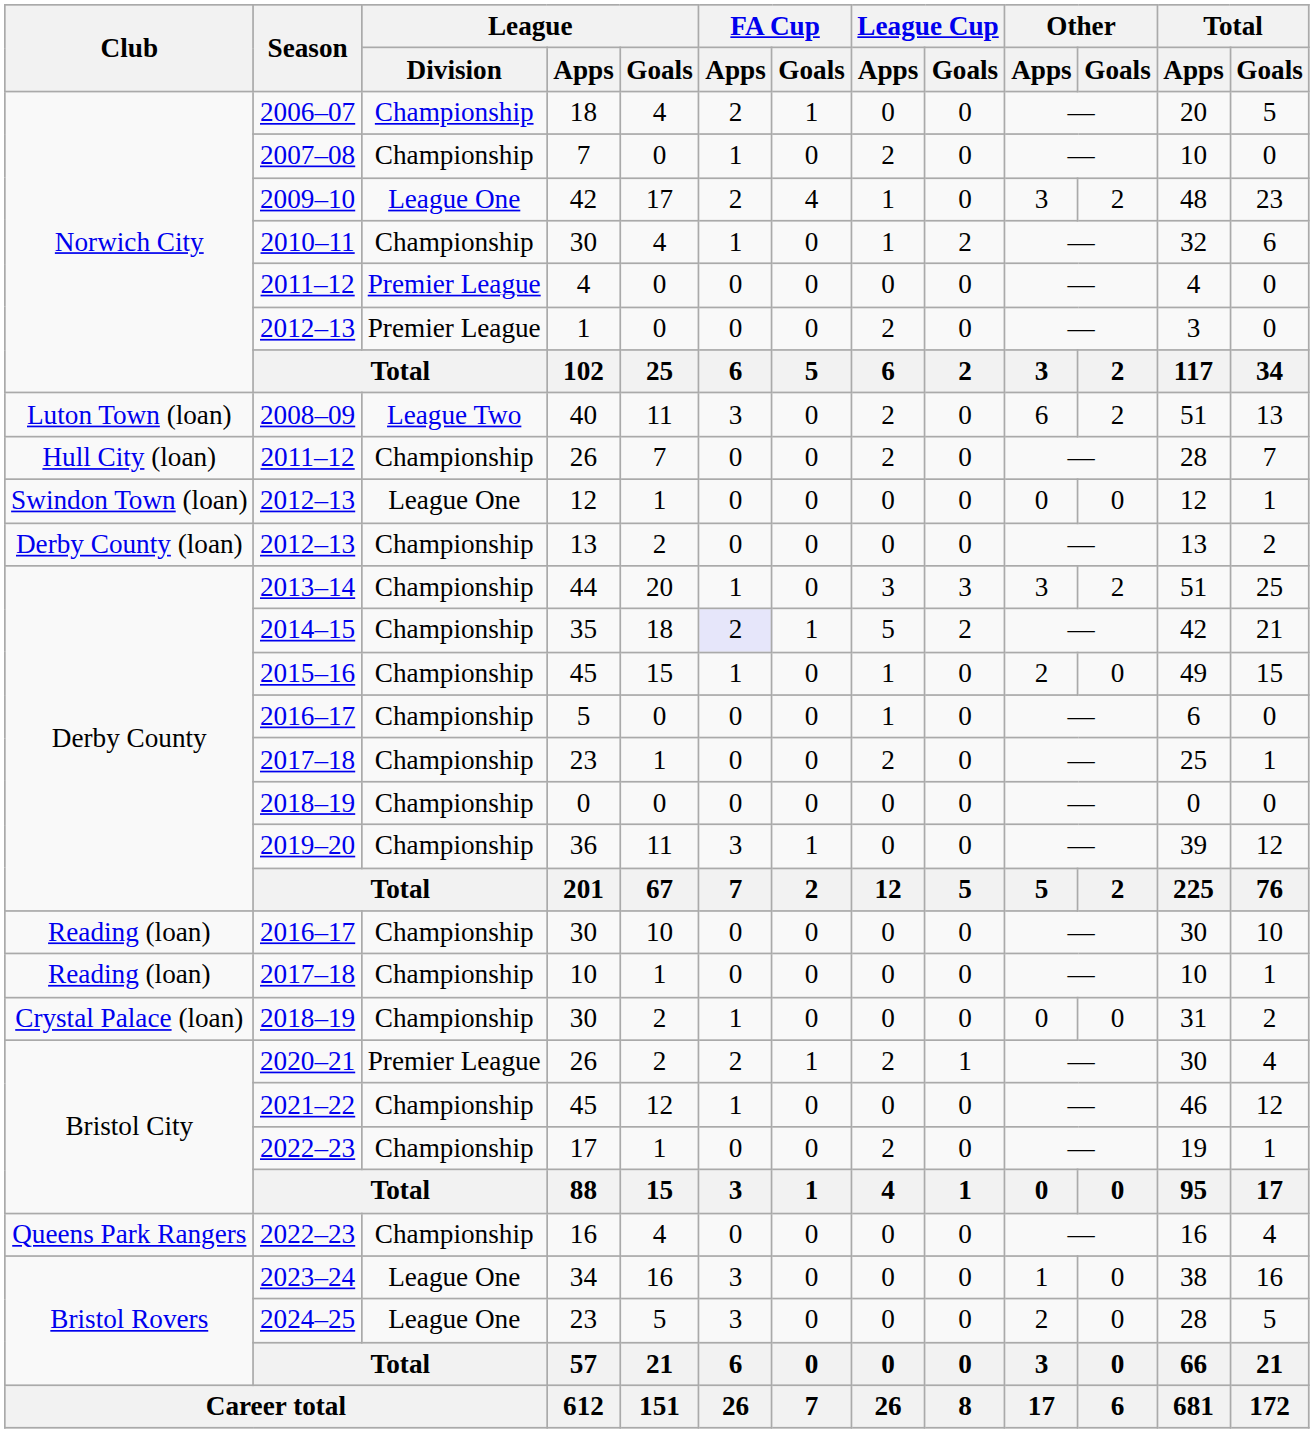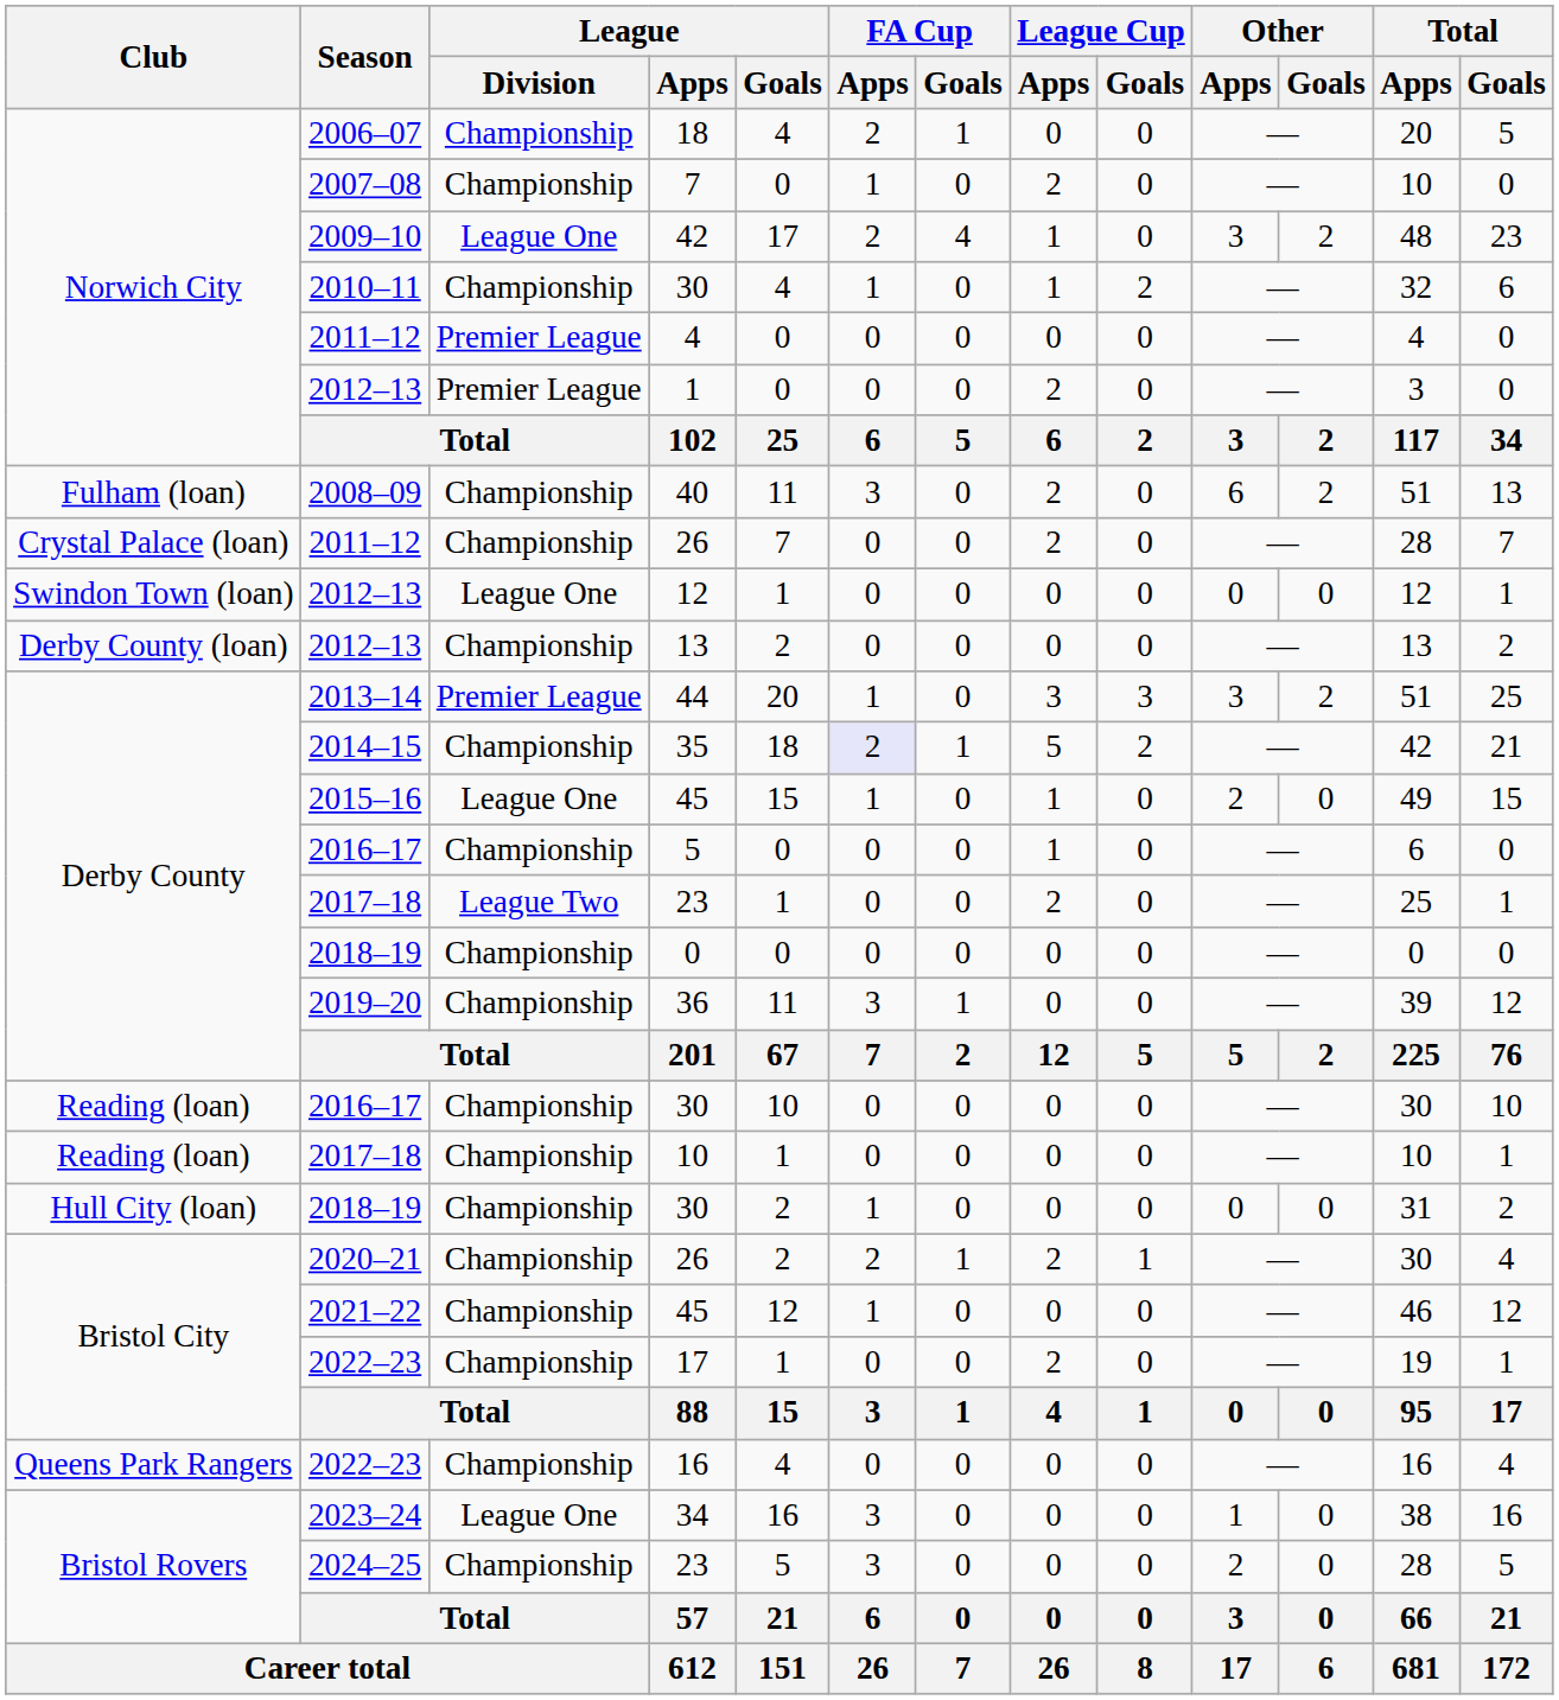 <table class="wikitable" style="text-align:center">
 <tr>
 <th rowspan="2">Club</th>
 <th rowspan="2">Season</th>
 <th colspan="3">League</th>
 <th colspan="2"><a href='#'>FA Cup</a></th>
 <th colspan="2"><a href='#'>League Cup</a></th>
 <th colspan="2">Other</th>
 <th colspan="2">Total</th>
 </tr>
 <tr>
 <th>Division</th>
 <th>Apps</th>
 <th>Goals</th>
 <th>Apps</th>
 <th>Goals</th>
 <th>Apps</th>
 <th>Goals</th>
 <th>Apps</th>
 <th>Goals</th>
 <th>Apps</th>
 <th>Goals</th>
 </tr>
 <tr>
 <td rowspan=7><a href='#'>Norwich City</a></td>
 <td><a href='#'>2006–07</a></td>
 <td><a href='#'>Championship</a></td>
 <td>18</td>
 <td>4</td>
 <td>2</td>
 <td>1</td>
 <td>0</td>
 <td>0</td>
 <td colspan="2">—</td>
 <td>20</td>
 <td>5</td>
 </tr>
 <tr>
 <td><a href='#'>2007–08</a></td>
 <td>Championship</td>
 <td>7</td>
 <td>0</td>
 <td>1</td>
 <td>0</td>
 <td>2</td>
 <td>0</td>
 <td colspan="2">—</td>
 <td>10</td>
 <td>0</td>
 </tr>
 <tr>
 <td><a href='#'>2009–10</a></td>
 <td><a href='#'>League One</a></td>
 <td>42</td>
 <td>17</td>
 <td>2</td>
 <td>4</td>
 <td>1</td>
 <td>0</td>
 <td>3</td>
 <td>2</td>
 <td>48</td>
 <td>23</td>
 </tr>
 <tr>
 <td><a href='#'>2010–11</a></td>
 <td>Championship</td>
 <td>30</td>
 <td>4</td>
 <td>1</td>
 <td>0</td>
 <td>1</td>
 <td>2</td>
 <td colspan="2">—</td>
 <td>32</td>
 <td>6</td>
 </tr>
 <tr>
 <td><a href='#'>2011–12</a></td>
 <td><a href='#'>Premier League</a></td>
 <td>4</td>
 <td>0</td>
 <td>0</td>
 <td>0</td>
 <td>0</td>
 <td>0</td>
 <td colspan="2">—</td>
 <td>4</td>
 <td>0</td>
 </tr>
 <tr>
 <td><a href='#'>2012–13</a></td>
 <td>Premier League</td>
 <td>1</td>
 <td>0</td>
 <td>0</td>
 <td>0</td>
 <td>2</td>
 <td>0</td>
 <td colspan="2">—</td>
 <td>3</td>
 <td>0</td>
 </tr>
 <tr>
 <th colspan="2">Total</th>
 <th>102</th>
 <th>25</th>
 <th>6</th>
 <th>5</th>
 <th>6</th>
 <th>2</th>
 <th>3</th>
 <th>2</th>
 <th>117</th>
 <th>34</th>
 </tr>
 <tr>
-<td><a href='#'>Luton Town</a> (loan)</td>
+<td><a href='#'>Fulham</a> (loan)</td>
 <td><a href='#'>2008–09</a></td>
-<td><a href='#'>League Two</a></td>
+<td>Championship</td>
 <td>40</td>
 <td>11</td>
 <td>3</td>
 <td>0</td>
 <td>2</td>
 <td>0</td>
 <td>6</td>
 <td>2</td>
 <td>51</td>
 <td>13</td>
 </tr>
 <tr>
-<td><a href='#'>Hull City</a> (loan)</td>
+<td><a href='#'>Crystal Palace</a> (loan)</td>
 <td><a href='#'>2011–12</a></td>
 <td>Championship</td>
 <td>26</td>
 <td>7</td>
 <td>0</td>
 <td>0</td>
 <td>2</td>
 <td>0</td>
 <td colspan="2">—</td>
 <td>28</td>
 <td>7</td>
 </tr>
 <tr>
 <td><a href='#'>Swindon Town</a> (loan)</td>
 <td><a href='#'>2012–13</a></td>
 <td>League One</td>
 <td>12</td>
 <td>1</td>
 <td>0</td>
 <td>0</td>
 <td>0</td>
 <td>0</td>
 <td>0</td>
 <td>0</td>
 <td>12</td>
 <td>1</td>
 </tr>
 <tr>
 <td><a href='#'>Derby County</a> (loan)</td>
 <td><a href='#'>2012–13</a></td>
 <td>Championship</td>
 <td>13</td>
 <td>2</td>
 <td>0</td>
 <td>0</td>
 <td>0</td>
 <td>0</td>
 <td colspan="2">—</td>
 <td>13</td>
 <td>2</td>
 </tr>
 <tr>
 <td rowspan=8>Derby County</td>
 <td><a href='#'>2013–14</a></td>
-<td>Championship</td>
+<td><a href='#'>Premier League</a></td>
 <td>44</td>
 <td>20</td>
 <td>1</td>
 <td>0</td>
 <td>3</td>
 <td>3</td>
 <td>3</td>
 <td>2</td>
 <td>51</td>
 <td>25</td>
 </tr>
 <tr>
 <td><a href='#'>2014–15</a></td>
 <td>Championship</td>
 <td>35</td>
 <td>18</td>
 <td style="background: lavender;">2</td>
 <td>1</td>
 <td>5</td>
 <td>2</td>
 <td colspan="2">—</td>
 <td>42</td>
 <td>21</td>
 </tr>
 <tr>
 <td><a href='#'>2015–16</a></td>
-<td>Championship</td>
+<td>League One</td>
 <td>45</td>
 <td>15</td>
 <td>1</td>
 <td>0</td>
 <td>1</td>
 <td>0</td>
 <td>2</td>
 <td>0</td>
 <td>49</td>
 <td>15</td>
 </tr>
 <tr>
 <td><a href='#'>2016–17</a></td>
 <td>Championship</td>
 <td>5</td>
 <td>0</td>
 <td>0</td>
 <td>0</td>
 <td>1</td>
 <td>0</td>
 <td colspan="2">—</td>
 <td>6</td>
 <td>0</td>
 </tr>
 <tr>
 <td><a href='#'>2017–18</a></td>
-<td>Championship</td>
+<td><a href='#'>League Two</a></td>
 <td>23</td>
 <td>1</td>
 <td>0</td>
 <td>0</td>
 <td>2</td>
 <td>0</td>
 <td colspan="2">—</td>
 <td>25</td>
 <td>1</td>
 </tr>
 <tr>
 <td><a href='#'>2018–19</a></td>
 <td>Championship</td>
 <td>0</td>
 <td>0</td>
 <td>0</td>
 <td>0</td>
 <td>0</td>
 <td>0</td>
 <td colspan="2">—</td>
 <td>0</td>
 <td>0</td>
 </tr>
 <tr>
 <td><a href='#'>2019–20</a></td>
 <td>Championship</td>
 <td>36</td>
 <td>11</td>
 <td>3</td>
 <td>1</td>
 <td>0</td>
 <td>0</td>
 <td colspan="2">—</td>
 <td>39</td>
 <td>12</td>
 </tr>
 <tr>
 <th colspan="2">Total</th>
 <th>201</th>
 <th>67</th>
 <th>7</th>
 <th>2</th>
 <th>12</th>
 <th>5</th>
 <th>5</th>
 <th>2</th>
 <th>225</th>
 <th>76</th>
 </tr>
 <tr>
 <td><a href='#'>Reading</a> (loan)</td>
 <td><a href='#'>2016–17</a></td>
 <td>Championship</td>
 <td>30</td>
 <td>10</td>
 <td>0</td>
 <td>0</td>
 <td>0</td>
 <td>0</td>
 <td colspan="2">—</td>
 <td>30</td>
 <td>10</td>
 </tr>
 <tr>
 <td><a href='#'>Reading</a> (loan)</td>
 <td><a href='#'>2017–18</a></td>
 <td>Championship</td>
 <td>10</td>
 <td>1</td>
 <td>0</td>
 <td>0</td>
 <td>0</td>
 <td>0</td>
 <td colspan="2">—</td>
 <td>10</td>
 <td>1</td>
 </tr>
 <tr>
-<td><a href='#'>Crystal Palace</a> (loan)</td>
+<td><a href='#'>Hull City</a> (loan)</td>
 <td><a href='#'>2018–19</a></td>
 <td>Championship</td>
 <td>30</td>
 <td>2</td>
 <td>1</td>
 <td>0</td>
 <td>0</td>
 <td>0</td>
 <td>0</td>
 <td>0</td>
 <td>31</td>
 <td>2</td>
 </tr>
 <tr>
 <td rowspan=4>Bristol City</td>
 <td><a href='#'>2020–21</a></td>
-<td>Premier League</td>
+<td>Championship</td>
 <td>26</td>
 <td>2</td>
 <td>2</td>
 <td>1</td>
 <td>2</td>
 <td>1</td>
 <td colspan=2>—</td>
 <td>30</td>
 <td>4</td>
 </tr>
 <tr>
 <td><a href='#'>2021–22</a></td>
 <td>Championship</td>
 <td>45</td>
 <td>12</td>
 <td>1</td>
 <td>0</td>
 <td>0</td>
 <td>0</td>
 <td colspan=2>—</td>
 <td>46</td>
 <td>12</td>
 </tr>
 <tr>
 <td><a href='#'>2022–23</a></td>
 <td>Championship</td>
 <td>17</td>
 <td>1</td>
 <td>0</td>
 <td>0</td>
 <td>2</td>
 <td>0</td>
 <td colspan=2>—</td>
 <td>19</td>
 <td>1</td>
 </tr>
 <tr>
 <th colspan="2">Total</th>
 <th>88</th>
 <th>15</th>
 <th>3</th>
 <th>1</th>
 <th>4</th>
 <th>1</th>
 <th>0</th>
 <th>0</th>
 <th>95</th>
 <th>17</th>
 </tr>
 <tr>
 <td><a href='#'>Queens Park Rangers</a></td>
 <td><a href='#'>2022–23</a></td>
 <td>Championship</td>
 <td>16</td>
 <td>4</td>
 <td>0</td>
 <td>0</td>
 <td>0</td>
 <td>0</td>
 <td colspan=2>—</td>
 <td>16</td>
 <td>4</td>
 </tr>
 <tr>
 <td rowspan="3"><a href='#'>Bristol Rovers</a></td>
 <td><a href='#'>2023–24</a></td>
 <td>League One</td>
 <td>34</td>
 <td>16</td>
 <td>3</td>
 <td>0</td>
 <td>0</td>
 <td>0</td>
 <td>1</td>
 <td>0</td>
 <td>38</td>
 <td>16</td>
 </tr>
 <tr>
 <td><a href='#'>2024–25</a></td>
-<td>League One</td>
+<td>Championship</td>
 <td>23</td>
 <td>5</td>
 <td>3</td>
 <td>0</td>
 <td>0</td>
 <td>0</td>
 <td>2</td>
 <td>0</td>
 <td>28</td>
 <td>5</td>
 </tr>
 <tr>
 <th colspan="2">Total</th>
 <th>57</th>
 <th>21</th>
 <th>6</th>
 <th>0</th>
 <th>0</th>
 <th>0</th>
 <th>3</th>
 <th>0</th>
 <th>66</th>
 <th>21</th>
 </tr>
 <tr>
 <th colspan=3>Career total</th>
 <th>612</th>
 <th>151</th>
 <th>26</th>
 <th>7</th>
 <th>26</th>
 <th>8</th>
 <th>17</th>
 <th>6</th>
 <th>681</th>
 <th>172</th>
 </tr>
 </table>
